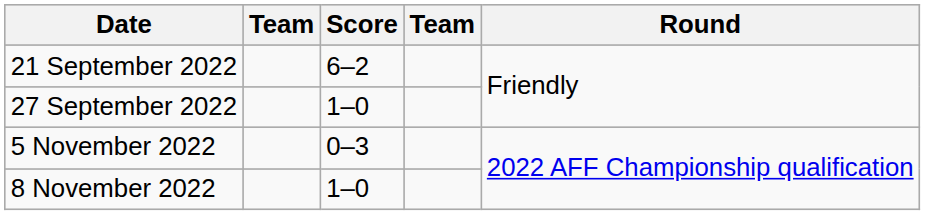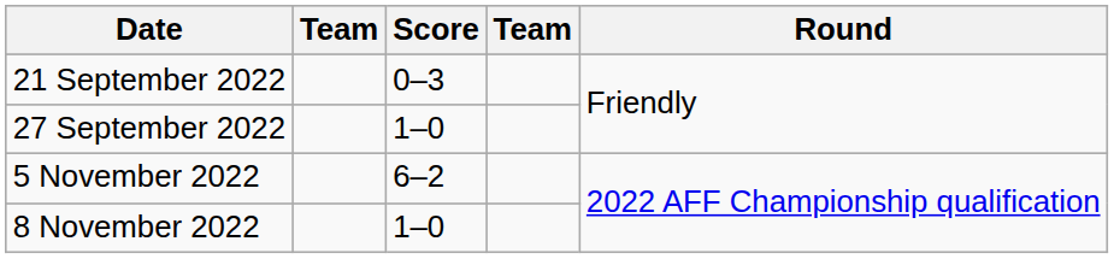 <table class="wikitable">
 <tr>
 <th>Date</th>
 <th>Team</th>
 <th>Score</th>
 <th>Team</th>
 <th>Round</th>
 </tr>
 <tr>
 <td>21 September 2022</td>
 <td></td>
-<td>6–2</td>
+<td>0–3</td>
 <td></td>
 <td rowspan="2">Friendly</td>
 </tr>
 <tr>
 <td>27 September 2022</td>
 <td></td>
 <td>1–0</td>
 <td></td>
 </tr>
 <tr>
 <td>5 November 2022</td>
 <td></td>
-<td>0–3</td>
+<td>6–2</td>
 <td></td>
 <td rowspan="2"><a href='#'>2022 AFF Championship qualification</a></td>
 </tr>
 <tr>
 <td>8 November 2022</td>
 <td></td>
 <td>1–0</td>
 <td></td>
 </tr>
 </table>
